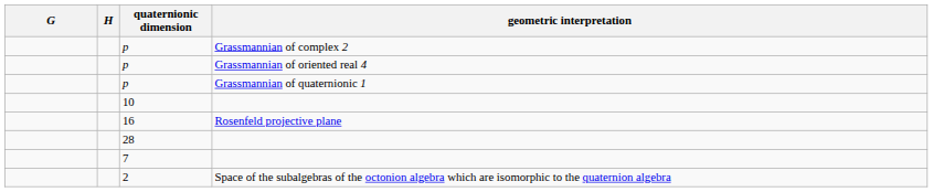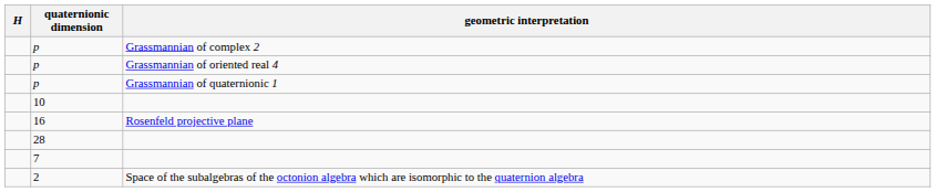 <table class="wikitable">
 <tr>
-<th width=10%><em>G</em></th>
 <th><em>H</em></th>
 <th width=10%>quaternionic dimension</th>
 <th>geometric interpretation</th>
 </tr>
 <tr>
 <td></td>
-<td></td>
 <td><em>p</em></td>
 <td><a href='#'>Grassmannian</a> of complex <em>2</em></td>
 </tr>
 <tr>
-<td></td>
 <td></td>
 <td><em>p</em></td>
 <td><a href='#'>Grassmannian</a> of oriented real <em>4</em></td>
 </tr>
 <tr>
 <td></td>
-<td></td>
 <td><em>p</em></td>
 <td><a href='#'>Grassmannian</a> of quaternionic <em>1</em></td>
 </tr>
 <tr>
-<td></td>
 <td></td>
 <td>10</td>
 <td></td>
 </tr>
 <tr>
 <td></td>
-<td></td>
 <td>16</td>
 <td><a href='#'>Rosenfeld projective plane</a></td>
 </tr>
 <tr>
-<td></td>
 <td></td>
 <td>28</td>
 <td></td>
 </tr>
 <tr>
 <td></td>
-<td></td>
 <td>7</td>
 <td></td>
 </tr>
 <tr>
 <td></td>
-<td></td>
 <td>2</td>
 <td>Space of the subalgebras of the <a href='#'>octonion algebra</a> which are isomorphic to the <a href='#'>quaternion algebra</a></td>
 </tr>
 </table>
